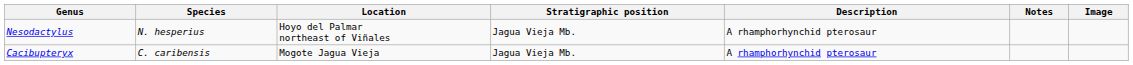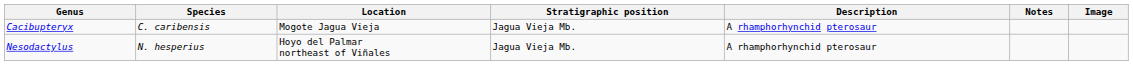 <table class="wikitable" align="center" width="100%">
 <tr>
 <th>Genus</th>
 <th>Species</th>
 <th>Location</th>
 <th>Stratigraphic position</th>
 <th>Description</th>
 <th>Notes</th>
 <th>Image</th>
 </tr>
 <tr>
+<td><em><a href='#'>Cacibupteryx</a></em></td>
+<td><em>C. caribensis</em></td>
+<td>Mogote Jagua Vieja</td>
+<td>Jagua Vieja Mb.</td>
+<td>A <a href='#'>rhamphorhynchid</a> <a href='#'>pterosaur</a></td>
+<td></td>
+<td></td>
+</tr>
+<tr>
 <td><em><a href='#'>Nesodactylus</a></em></td>
 <td><em>N. hesperius</em></td>
 <td>Hoyo del Palmar<br> northeast of Viñales</td>
 <td>Jagua Vieja Mb.</td>
 <td>A rhamphorhynchid pterosaur</td>
 <td></td>
 <td></td>
 </tr>
-<tr>
-<td><em><a href='#'>Cacibupteryx</a></em></td>
-<td><em>C. caribensis</em></td>
-<td>Mogote Jagua Vieja</td>
-<td>Jagua Vieja Mb.</td>
-<td>A <a href='#'>rhamphorhynchid</a> <a href='#'>pterosaur</a></td>
-<td></td>
-<td></td>
-</tr>
 </table>
